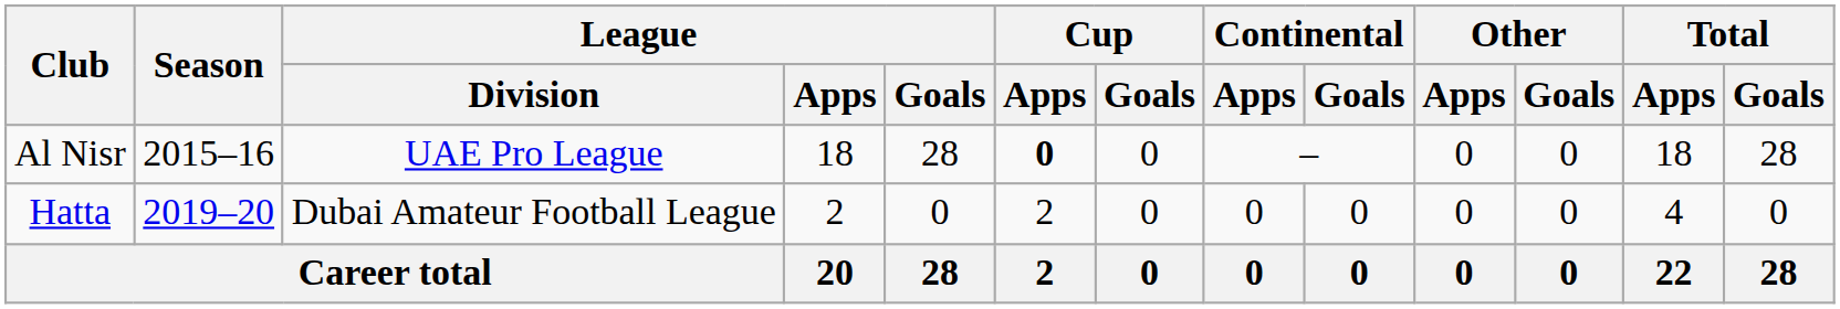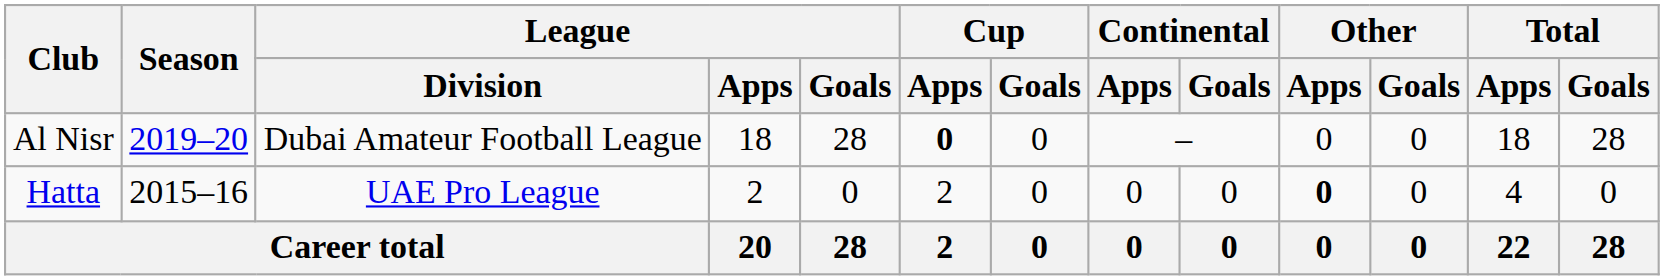 <table class="wikitable" style="text-align: center">
 <tr>
 <th rowspan="2">Club</th>
 <th rowspan="2">Season</th>
 <th colspan="3">League</th>
 <th colspan="2">Cup</th>
 <th colspan="2">Continental</th>
 <th colspan="2">Other</th>
 <th colspan="2">Total</th>
 </tr>
 <tr>
 <th>Division</th>
 <th>Apps</th>
 <th>Goals</th>
 <th>Apps</th>
 <th>Goals</th>
 <th>Apps</th>
 <th>Goals</th>
 <th>Apps</th>
 <th>Goals</th>
 <th>Apps</th>
 <th>Goals</th>
 </tr>
 <tr>
 <td>Al Nisr</td>
-<td>2015–16</td>
-<td><a href='#'>UAE Pro League</a></td>
+<td><a href='#'>2019–20</a></td>
+<td>Dubai Amateur Football League</td>
 <td>18</td>
 <td>28</td>
 <td><strong>0</strong></td>
 <td>0</td>
 <td colspan="2">–</td>
 <td>0</td>
 <td>0</td>
 <td>18</td>
 <td>28</td>
 </tr>
 <tr>
 <td><a href='#'>Hatta</a></td>
-<td><a href='#'>2019–20</a></td>
-<td>Dubai Amateur Football League</td>
+<td>2015–16</td>
+<td><a href='#'>UAE Pro League</a></td>
 <td>2</td>
 <td>0</td>
 <td>2</td>
 <td>0</td>
 <td>0</td>
 <td>0</td>
-<td>0</td>
+<td><strong>0</strong></td>
 <td>0</td>
 <td>4</td>
 <td>0</td>
 </tr>
 <tr>
 <th colspan="3"><strong>Career total</strong></th>
 <th>20</th>
 <th>28</th>
 <th>2</th>
 <th>0</th>
 <th>0</th>
 <th>0</th>
 <th>0</th>
 <th>0</th>
 <th>22</th>
 <th>28</th>
 </tr>
 </table>
